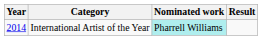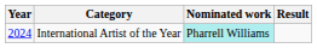 <table class="wikitable">
 <tr>
 <th>Year</th>
 <th>Category</th>
 <th>Nominated work</th>
 <th>Result</th>
 </tr>
 <tr>
-<td><a href='#'>2014</a></td>
+<td><a href='#'>2024</a></td>
 <td>International Artist of the Year</td>
 <td style="background: paleturquoise;">Pharrell Williams</td>
 <td></td>
 </tr>
 </table>
